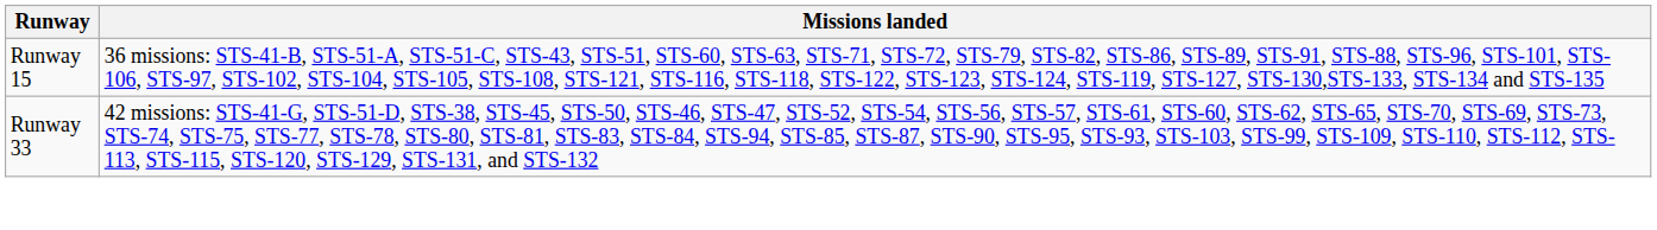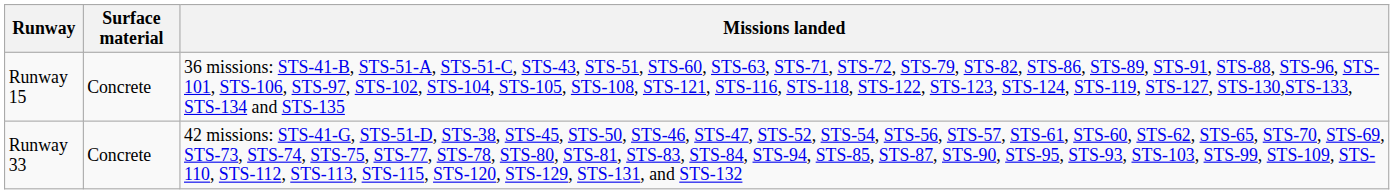 <table class="wikitable">
 <tr>
 <th>Runway</th>
+<th>Surface material</th>
 <th>Missions landed</th>
 </tr>
 <tr>
 <td>Runway 15</td>
+<td>Concrete</td>
 <td>36 missions: <a href='#'>STS-41-B</a>, <a href='#'>STS-51-A</a>, <a href='#'>STS-51-C</a>, <a href='#'>STS-43</a>, <a href='#'>STS-51</a>, <a href='#'>STS-60</a>, <a href='#'>STS-63</a>, <a href='#'>STS-71</a>, <a href='#'>STS-72</a>, <a href='#'>STS-79</a>, <a href='#'>STS-82</a>, <a href='#'>STS-86</a>, <a href='#'>STS-89</a>, <a href='#'>STS-91</a>, <a href='#'>STS-88</a>, <a href='#'>STS-96</a>, <a href='#'>STS-101</a>, <a href='#'>STS-106</a>, <a href='#'>STS-97</a>, <a href='#'>STS-102</a>, <a href='#'>STS-104</a>, <a href='#'>STS-105</a>, <a href='#'>STS-108</a>, <a href='#'>STS-121</a>, <a href='#'>STS-116</a>, <a href='#'>STS-118</a>, <a href='#'>STS-122</a>, <a href='#'>STS-123</a>, <a href='#'>STS-124</a>, <a href='#'>STS-119</a>, <a href='#'>STS-127</a>, <a href='#'>STS-130</a>,<a href='#'>STS-133</a>, <a href='#'>STS-134</a> and <a href='#'>STS-135</a></td>
 </tr>
 <tr>
 <td>Runway 33</td>
+<td>Concrete</td>
 <td>42 missions: <a href='#'>STS-41-G</a>, <a href='#'>STS-51-D</a>, <a href='#'>STS-38</a>, <a href='#'>STS-45</a>, <a href='#'>STS-50</a>, <a href='#'>STS-46</a>, <a href='#'>STS-47</a>, <a href='#'>STS-52</a>, <a href='#'>STS-54</a>, <a href='#'>STS-56</a>, <a href='#'>STS-57</a>, <a href='#'>STS-61</a>, <a href='#'>STS-60</a>, <a href='#'>STS-62</a>, <a href='#'>STS-65</a>, <a href='#'>STS-70</a>, <a href='#'>STS-69</a>, <a href='#'>STS-73</a>, <a href='#'>STS-74</a>, <a href='#'>STS-75</a>, <a href='#'>STS-77</a>, <a href='#'>STS-78</a>, <a href='#'>STS-80</a>, <a href='#'>STS-81</a>, <a href='#'>STS-83</a>, <a href='#'>STS-84</a>, <a href='#'>STS-94</a>, <a href='#'>STS-85</a>, <a href='#'>STS-87</a>, <a href='#'>STS-90</a>, <a href='#'>STS-95</a>, <a href='#'>STS-93</a>, <a href='#'>STS-103</a>, <a href='#'>STS-99</a>, <a href='#'>STS-109</a>, <a href='#'>STS-110</a>, <a href='#'>STS-112</a>, <a href='#'>STS-113</a>, <a href='#'>STS-115</a>, <a href='#'>STS-120</a>, <a href='#'>STS-129</a>, <a href='#'>STS-131</a>, and <a href='#'>STS-132</a></td>
 </tr>
 </table>
